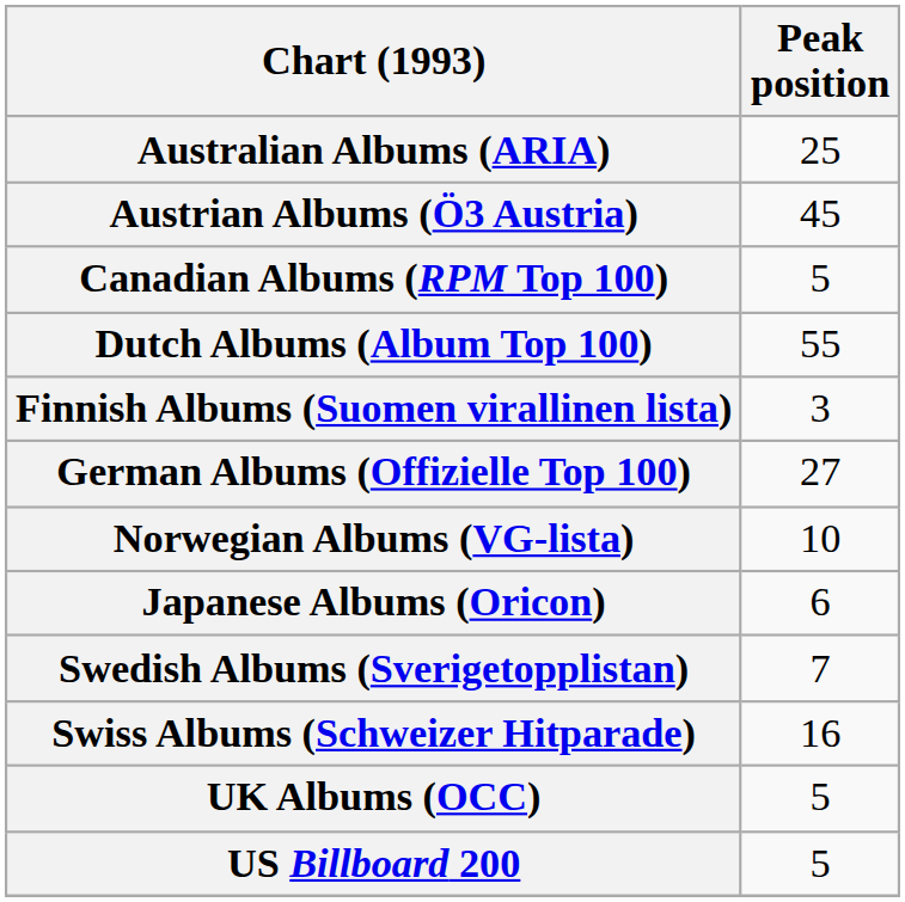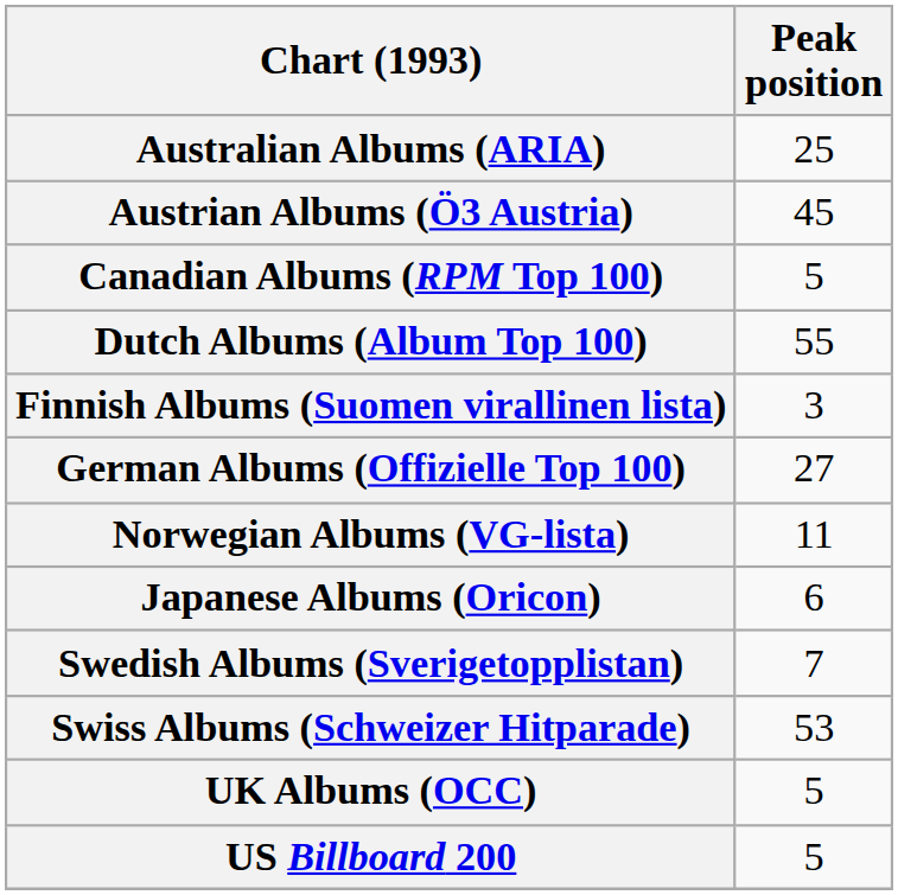 <table class="wikitable sortable plainrowheaders" style="text-align:center;">
 <tr>
 <th align="left">Chart (1993)</th>
 <th align="left">Peak<br>position</th>
 </tr>
 <tr>
 <th scope="row">Australian Albums (<a href='#'>ARIA</a>)</th>
 <td>25</td>
 </tr>
 <tr>
 <th scope="row">Austrian Albums (<a href='#'>Ö3 Austria</a>)</th>
 <td>45</td>
 </tr>
 <tr>
 <th scope="row">Canadian Albums (<a href='#'><em>RPM</em> Top 100</a>)</th>
 <td>5</td>
 </tr>
 <tr>
 <th scope="row">Dutch Albums (<a href='#'>Album Top 100</a>)</th>
 <td>55</td>
 </tr>
 <tr>
 <th scope="row">Finnish Albums (<a href='#'>Suomen virallinen lista</a>)</th>
 <td>3</td>
 </tr>
 <tr>
 <th scope="row">German Albums (<a href='#'>Offizielle Top 100</a>)</th>
 <td>27</td>
 </tr>
 <tr>
 <th scope="row">Norwegian Albums (<a href='#'>VG-lista</a>)</th>
-<td>10</td>
+<td>11</td>
 </tr>
 <tr>
 <th scope="row">Japanese Albums (<a href='#'>Oricon</a>)</th>
 <td>6</td>
 </tr>
 <tr>
 <th scope="row">Swedish Albums (<a href='#'>Sverigetopplistan</a>)</th>
 <td>7</td>
 </tr>
 <tr>
 <th scope="row">Swiss Albums (<a href='#'>Schweizer Hitparade</a>)</th>
-<td>16</td>
+<td>53</td>
 </tr>
 <tr>
 <th scope="row">UK Albums (<a href='#'>OCC</a>)</th>
 <td>5</td>
 </tr>
 <tr>
 <th scope="row">US <a href='#'><em>Billboard</em> 200</a></th>
 <td>5</td>
 </tr>
 <tr>
 </tr>
 </table>
